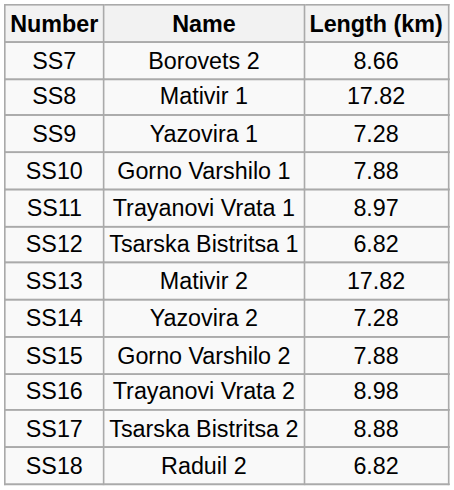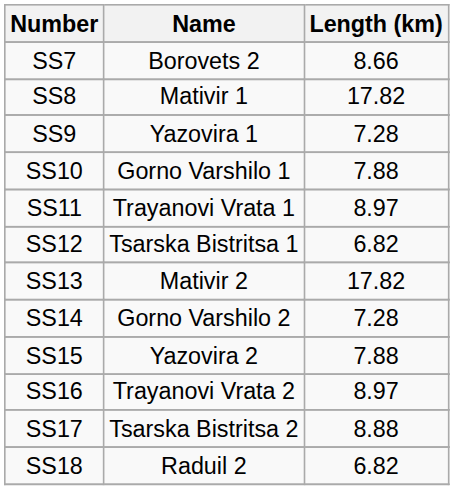 <table class="wikitable" border="1" style="font-size:90%;">
 <tr>
 <th>Number</th>
 <th>Name</th>
 <th>Length (km)</th>
 </tr>
 <tr>
 </tr>
 <tr>
 <td rowspan=1 align=center>SS7</td>
 <td rowspan=1 align=center>Borovets 2</td>
 <td rowspan=1 align=center>8.66</td>
 </tr>
 <tr>
 </tr>
 <tr>
 <td rowspan=1 align=center>SS8</td>
 <td rowspan=1 align=center>Mаtivir 1</td>
 <td rowspan=1 align=center>17.82</td>
 </tr>
 <tr>
 </tr>
 <tr>
 <td rowspan=1 align=center>SS9</td>
 <td rowspan=1 align=center>Yazovira 1</td>
 <td rowspan=1 align=center>7.28</td>
 </tr>
 <tr>
 </tr>
 <tr>
 <td rowspan=1 align=center>SS10</td>
 <td rowspan=1 align=center>Gorno Varshilo 1</td>
 <td rowspan=1 align=center>7.88</td>
 </tr>
 <tr>
 </tr>
 <tr>
 <td rowspan=1 align=center>SS11</td>
 <td rowspan=1 align=center>Trayanovi Vrata 1</td>
 <td rowspan=1 align=center>8.97</td>
 </tr>
 <tr>
 </tr>
 <tr>
 <td rowspan=1 align=center>SS12</td>
 <td rowspan=1 align=center>Tsarska Bistritsa 1</td>
 <td rowspan=1 align=center>6.82</td>
 </tr>
 <tr>
 </tr>
 <tr>
 <td rowspan=1 align=center>SS13</td>
 <td rowspan=1 align=center>Mаtivir 2</td>
 <td rowspan=1 align=center>17.82</td>
 </tr>
 <tr>
 </tr>
 <tr>
 <td rowspan=1 align=center>SS14</td>
-<td rowspan=1 align=center>Yazovira 2</td>
+<td rowspan=1 align=center>Gorno Varshilo 2</td>
 <td rowspan=1 align=center>7.28</td>
 </tr>
 <tr>
 </tr>
 <tr>
 <td rowspan=1 align=center>SS15</td>
-<td rowspan=1 align=center>Gorno Varshilo 2</td>
+<td rowspan=1 align=center>Yazovira 2</td>
 <td rowspan=1 align=center>7.88</td>
 </tr>
 <tr>
 </tr>
 <tr>
 <td rowspan=1 align=center>SS16</td>
 <td rowspan=1 align=center>Trayanovi Vrata 2</td>
-<td rowspan=1 align=center>8.98</td>
+<td rowspan=1 align=center>8.97</td>
 </tr>
 <tr>
 </tr>
 <tr>
 <td rowspan=1 align=center>SS17</td>
 <td rowspan=1 align=center>Tsarska Bistritsa 2</td>
 <td rowspan=1 align=center>8.88</td>
 </tr>
 <tr>
 </tr>
 <tr>
 <td rowspan=1 align=center>SS18</td>
 <td rowspan=1 align=center>Raduil 2</td>
 <td rowspan=1 align=center>6.82</td>
 </tr>
 <tr>
 </tr>
 </table>
